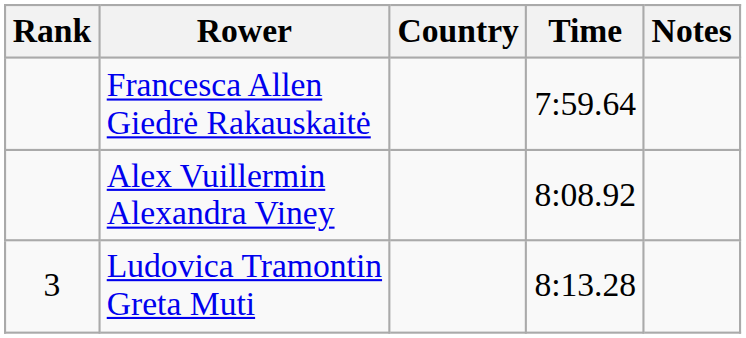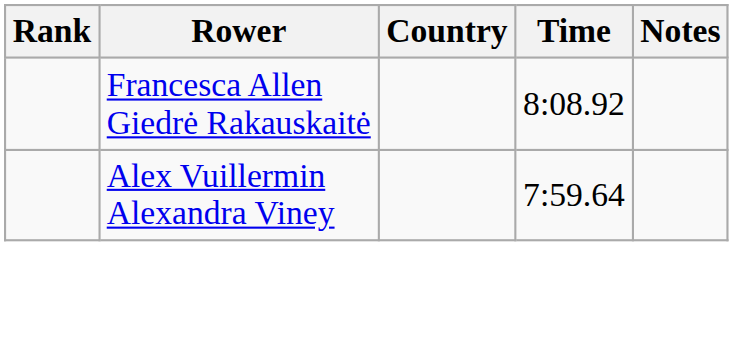 <table class="wikitable" style="text-align:center">
 <tr>
 <th>Rank</th>
 <th>Rower</th>
 <th>Country</th>
 <th>Time</th>
 <th>Notes</th>
 </tr>
 <tr>
 <td></td>
 <td align="left"><a href='#'>Francesca Allen</a><br><a href='#'>Giedrė Rakauskaitė</a></td>
 <td align="left"></td>
-<td>7:59.64</td>
+<td>8:08.92</td>
 <td></td>
 </tr>
 <tr>
 <td></td>
 <td align="left"><a href='#'>Alex Vuillermin</a><br><a href='#'>Alexandra Viney</a></td>
 <td align="left"></td>
-<td>8:08.92</td>
-<td></td>
-</tr>
-<tr>
-<td>3</td>
-<td align="left"><a href='#'>Ludovica Tramontin</a><br><a href='#'>Greta Muti</a></td>
-<td align="left"></td>
-<td>8:13.28</td>
+<td>7:59.64</td>
 <td></td>
 </tr>
 </table>
